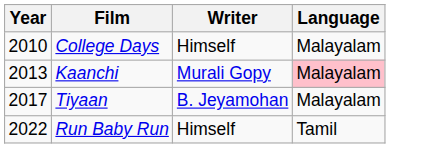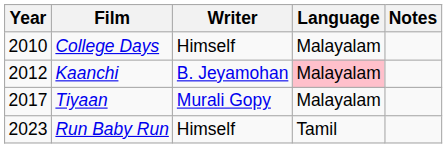 <table class="wikitable sortable">
 <tr>
 <th>Year</th>
 <th>Film</th>
 <th>Writer</th>
 <th>Language</th>
+<th>Notes</th>
 </tr>
 <tr>
 <td>2010</td>
 <td><em><a href='#'>College Days</a></em></td>
 <td>Himself</td>
 <td>Malayalam</td>
+<td></td>
 </tr>
 <tr>
-<td>2013</td>
+<td>2012</td>
 <td><em><a href='#'>Kaanchi</a></em></td>
-<td><a href='#'>Murali Gopy</a></td>
+<td><a href='#'>B. Jeyamohan</a></td>
 <td style="background: pink;">Malayalam</td>
+<td></td>
 </tr>
 <tr>
 <td>2017</td>
 <td><em><a href='#'>Tiyaan</a></em></td>
-<td><a href='#'>B. Jeyamohan</a></td>
+<td><a href='#'>Murali Gopy</a></td>
 <td>Malayalam</td>
+<td></td>
 </tr>
 <tr>
-<td>2022</td>
+<td>2023</td>
 <td><em><a href='#'>Run Baby Run</a></em></td>
 <td>Himself</td>
 <td>Tamil</td>
+<td></td>
 </tr>
 </table>
